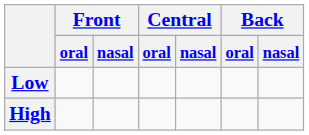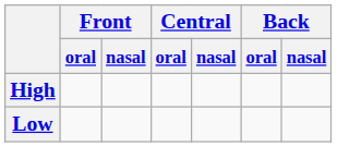 <table class="wikitable" style="text-align:center">
 <tr>
 <th rowspan=2></th>
 <th colspan=2><a href='#'>Front</a></th>
 <th colspan=2><a href='#'>Central</a></th>
 <th colspan=2><a href='#'>Back</a></th>
 </tr>
 <tr>
 <th><small><a href='#'>oral</a></small></th>
 <th><small><a href='#'>nasal</a></small></th>
 <th><small><a href='#'>oral</a></small></th>
 <th><small><a href='#'>nasal</a></small></th>
 <th><small><a href='#'>oral</a></small></th>
 <th><small><a href='#'>nasal</a></small></th>
 </tr>
 <tr>
+<th><a href='#'>High</a></th>
+<td></td>
+<td></td>
+<td></td>
+<td></td>
+<td></td>
+<td></td>
+</tr>
+<tr>
 <th><a href='#'>Low</a></th>
 <td></td>
 <td></td>
 <td></td>
 <td></td>
 <td></td>
 <td></td>
 </tr>
-<tr>
-<th><a href='#'>High</a></th>
-<td></td>
-<td></td>
-<td></td>
-<td></td>
-<td></td>
-<td></td>
-</tr>
 </table>
